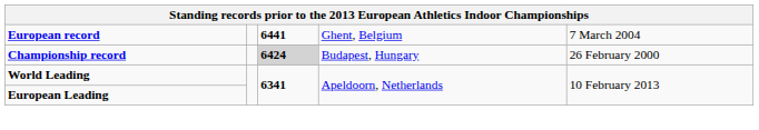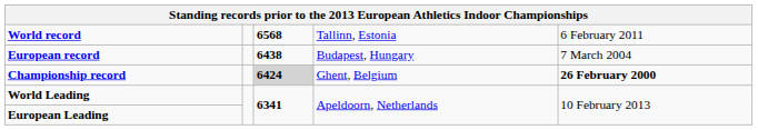 <table class="wikitable" width=75%>
 <tr>
 <th colspan="5">Standing records prior to the 2013 European Athletics Indoor Championships</th>
 </tr>
 <tr>
+<td><strong><a href='#'>World record</a></strong></td>
+<td></td>
+<td><strong>6568</strong></td>
+<td><a href='#'>Tallinn</a>, <a href='#'>Estonia</a></td>
+<td>6 February 2011</td>
+</tr>
+<tr>
 <td><strong><a href='#'>European record</a></strong></td>
 <td></td>
-<td><strong>6441</strong></td>
-<td><a href='#'>Ghent</a>, <a href='#'>Belgium</a></td>
+<td><strong>6438</strong></td>
+<td><a href='#'>Budapest</a>, <a href='#'>Hungary</a></td>
 <td>7 March 2004</td>
 </tr>
 <tr>
 <td><strong><a href='#'>Championship record</a></strong></td>
 <td></td>
 <td style="background: lightgrey;"><strong>6424</strong></td>
-<td><a href='#'>Budapest</a>, <a href='#'>Hungary</a></td>
-<td>26 February 2000</td>
+<td><a href='#'>Ghent</a>, <a href='#'>Belgium</a></td>
+<td><strong>26 February 2000</strong></td>
 </tr>
 <tr>
 <td><strong>World Leading</strong></td>
 <td rowspan=2></td>
 <td rowspan=2><strong>6341</strong></td>
 <td rowspan=2><a href='#'>Apeldoorn</a>, <a href='#'>Netherlands</a></td>
 <td rowspan=2>10 February 2013</td>
 </tr>
 <tr>
 <td><strong>European Leading</strong></td>
 </tr>
 </table>
